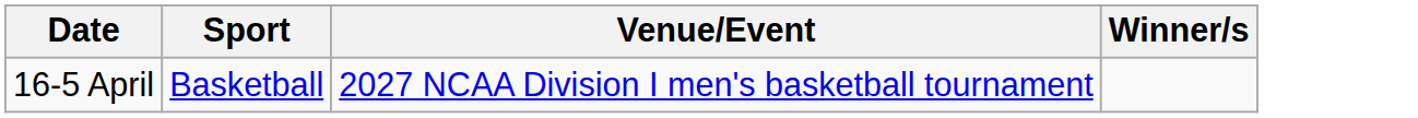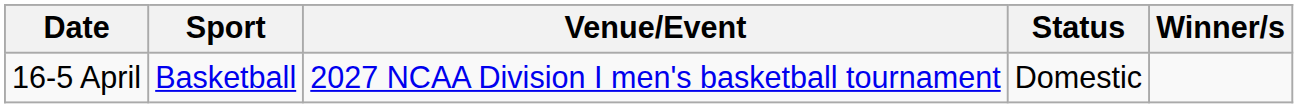 <table class="wikitable source">
 <tr>
 <th>Date</th>
 <th>Sport</th>
 <th>Venue/Event</th>
+<th>Status</th>
 <th>Winner/s</th>
 </tr>
 <tr>
 <td>16-5 April</td>
 <td><a href='#'>Basketball</a></td>
 <td> <a href='#'>2027 NCAA Division I men's basketball tournament</a></td>
+<td>Domestic</td>
 <td></td>
 </tr>
 </table>
